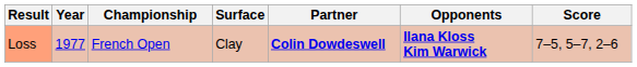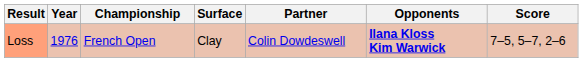 <table class="sortable wikitable">
 <tr>
 <th style="width:40px">Result</th>
 <th style="width:35px">Year</th>
 <th style="width:140px">Championship</th>
 <th style="width:50px">Surface</th>
 <th style="width:150px">Partner</th>
 <th style="width:150px">Opponents</th>
 <th style="width:110px" class="unsortable">Score</th>
 </tr>
 <tr style="background:#ebc2af;">
 <td style="background:#ffa07a;">Loss</td>
-<td><a href='#'>1977</a></td>
+<td><a href='#'>1976</a></td>
 <td><a href='#'>French Open</a></td>
 <td>Clay</td>
-<td><strong> <a href='#'>Colin Dowdeswell</a></strong></td>
+<td> <a href='#'>Colin Dowdeswell</a></td>
 <td><strong> <a href='#'>Ilana Kloss</a><br>  <a href='#'>Kim Warwick</a></strong></td>
 <td>7–5, 5–7, 2–6</td>
 </tr>
 </table>
